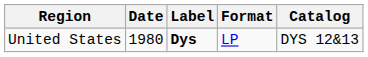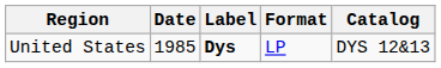 <table class="wikitable">
 <tr>
 <th>Region</th>
 <th>Date</th>
 <th>Label</th>
 <th>Format</th>
 <th>Catalog</th>
 </tr>
 <tr>
 <td>United States</td>
-<td>1980</td>
+<td>1985</td>
 <td><strong>Dys</strong></td>
 <td><a href='#'>LP</a></td>
 <td>DYS 12&13</td>
 </tr>
 </table>
